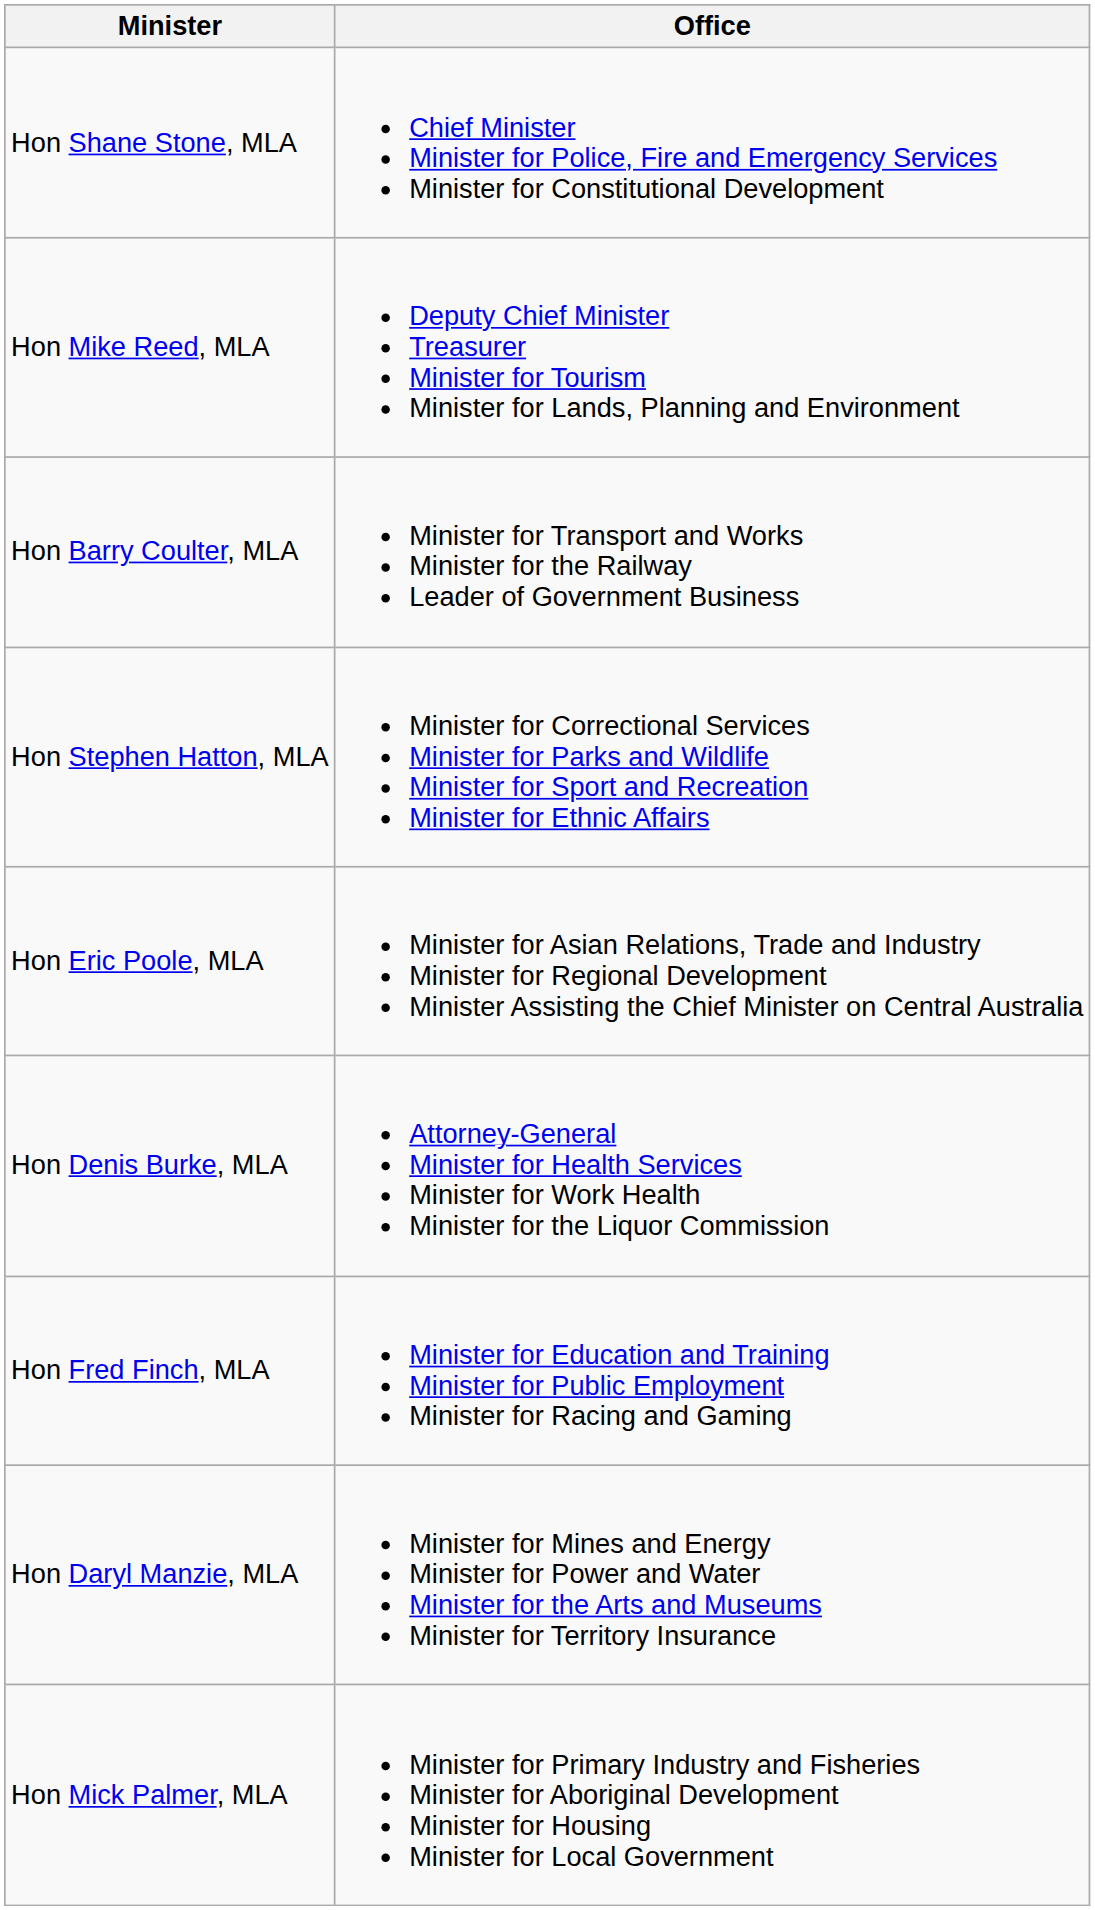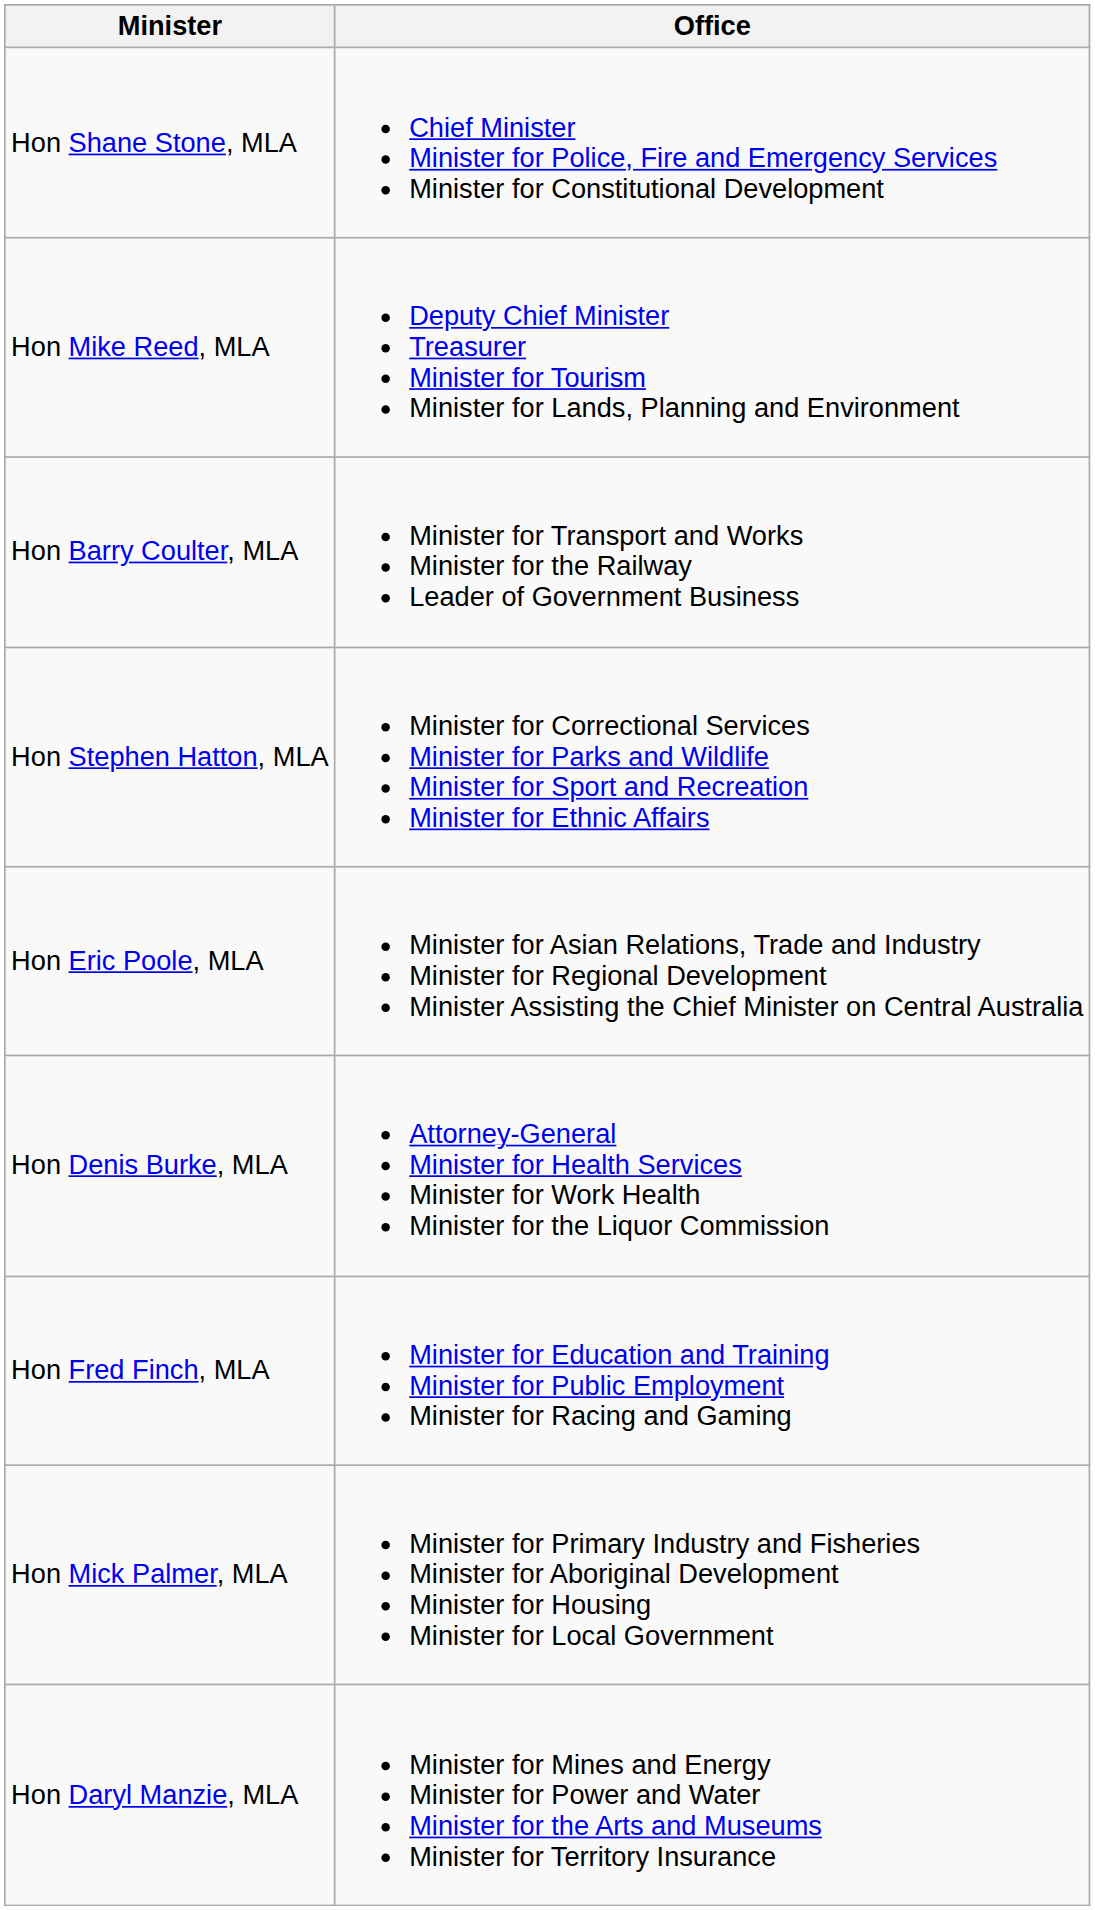 <table class="wikitable">
 <tr>
 <th>Minister</th>
 <th>Office</th>
 </tr>
 <tr>
 <td>Hon <a href='#'>Shane Stone</a>, MLA</td>
 <td><br><ul><li><a href='#'>Chief Minister</a></li><li><a href='#'>Minister for Police, Fire and Emergency Services</a></li><li>Minister for Constitutional Development</li></ul></td>
 </tr>
 <tr>
 <td>Hon <a href='#'>Mike Reed</a>, MLA</td>
 <td><br><ul><li><a href='#'>Deputy Chief Minister</a></li><li><a href='#'>Treasurer</a></li><li><a href='#'>Minister for Tourism</a></li><li>Minister for Lands, Planning and Environment</li></ul></td>
 </tr>
 <tr>
 <td>Hon <a href='#'>Barry Coulter</a>, MLA</td>
 <td><br><ul><li>Minister for Transport and Works</li><li>Minister for the Railway</li><li>Leader of Government Business</li></ul></td>
 </tr>
 <tr>
 <td>Hon <a href='#'>Stephen Hatton</a>, MLA</td>
 <td><br><ul><li>Minister for Correctional Services</li><li><a href='#'>Minister for Parks and Wildlife</a></li><li><a href='#'>Minister for Sport and Recreation</a></li><li><a href='#'>Minister for Ethnic Affairs</a></li></ul></td>
 </tr>
 <tr>
 <td>Hon <a href='#'>Eric Poole</a>, MLA</td>
 <td><br><ul><li>Minister for Asian Relations, Trade and Industry</li><li>Minister for Regional Development</li><li>Minister Assisting the Chief Minister on Central Australia</li></ul></td>
 </tr>
 <tr>
 <td>Hon <a href='#'>Denis Burke</a>, MLA</td>
 <td><br><ul><li><a href='#'>Attorney-General</a></li><li><a href='#'>Minister for Health Services</a></li><li>Minister for Work Health</li><li>Minister for the Liquor Commission</li></ul></td>
 </tr>
 <tr>
 <td>Hon <a href='#'>Fred Finch</a>, MLA</td>
 <td><br><ul><li><a href='#'>Minister for Education and Training</a></li><li><a href='#'>Minister for Public Employment</a></li><li>Minister for Racing and Gaming</li></ul></td>
 </tr>
 <tr>
+<td>Hon <a href='#'>Mick Palmer</a>, MLA</td>
+<td><br><ul><li>Minister for Primary Industry and Fisheries</li><li>Minister for Aboriginal Development</li><li>Minister for Housing</li><li>Minister for Local Government</li></ul></td>
+</tr>
+<tr>
 <td>Hon <a href='#'>Daryl Manzie</a>, MLA</td>
 <td><br><ul><li>Minister for Mines and Energy</li><li>Minister for Power and Water</li><li><a href='#'>Minister for the Arts and Museums</a></li><li>Minister for Territory Insurance</li></ul></td>
 </tr>
-<tr>
-<td>Hon <a href='#'>Mick Palmer</a>, MLA</td>
-<td><br><ul><li>Minister for Primary Industry and Fisheries</li><li>Minister for Aboriginal Development</li><li>Minister for Housing</li><li>Minister for Local Government</li></ul></td>
-</tr>
 </table>
